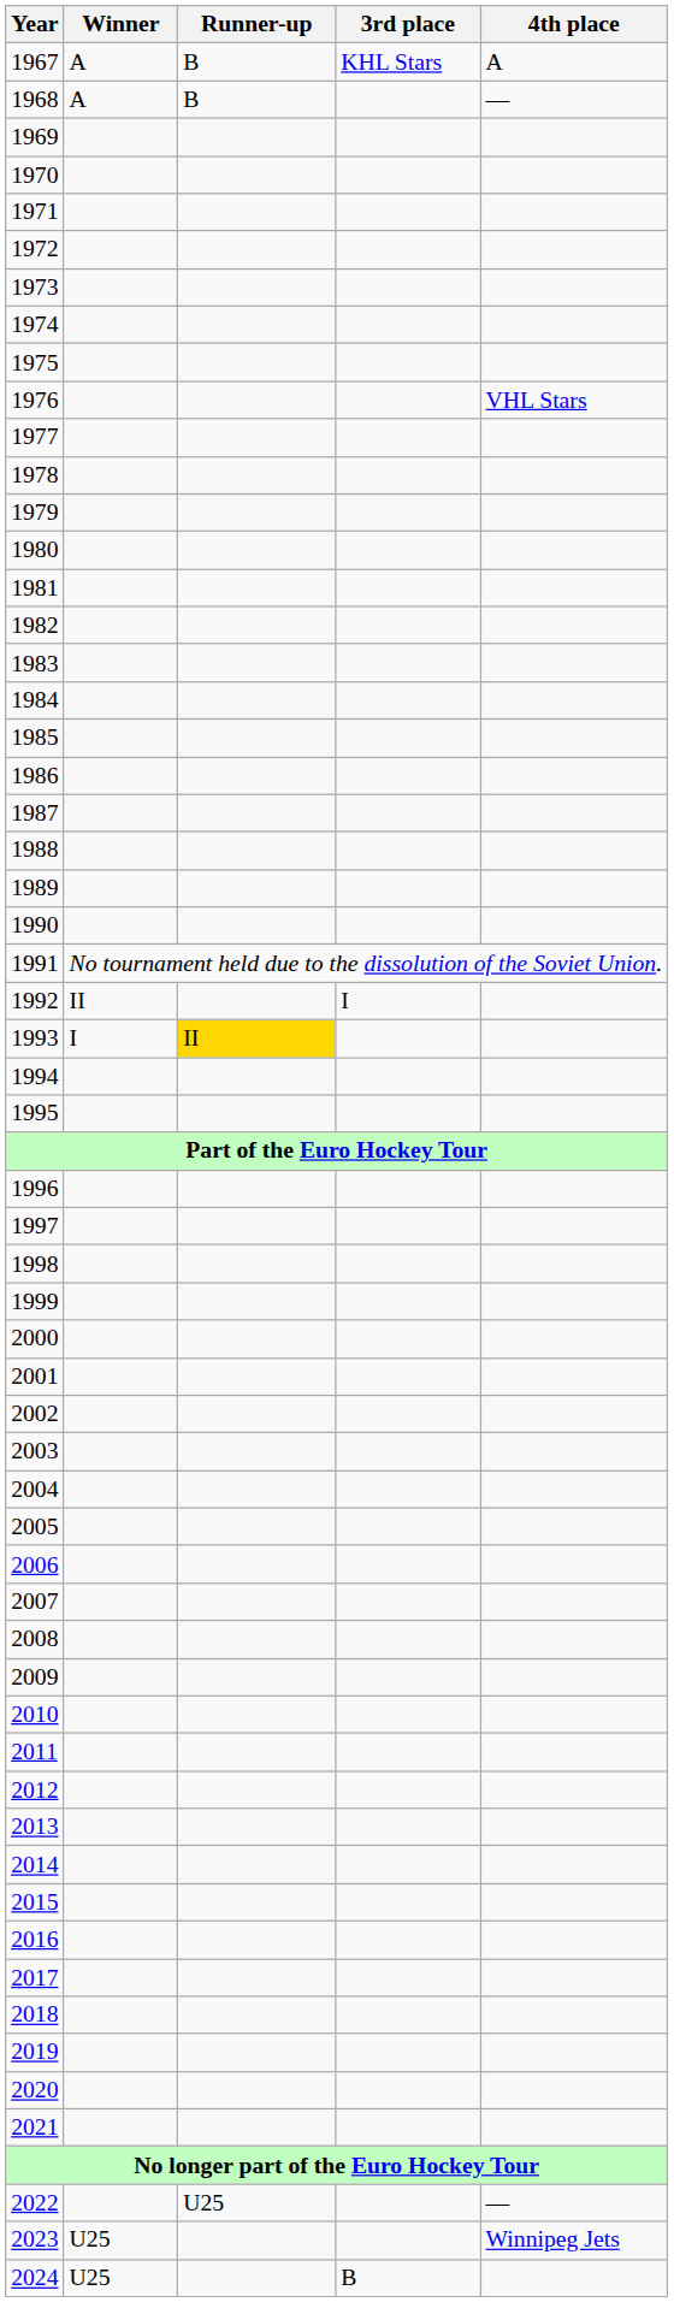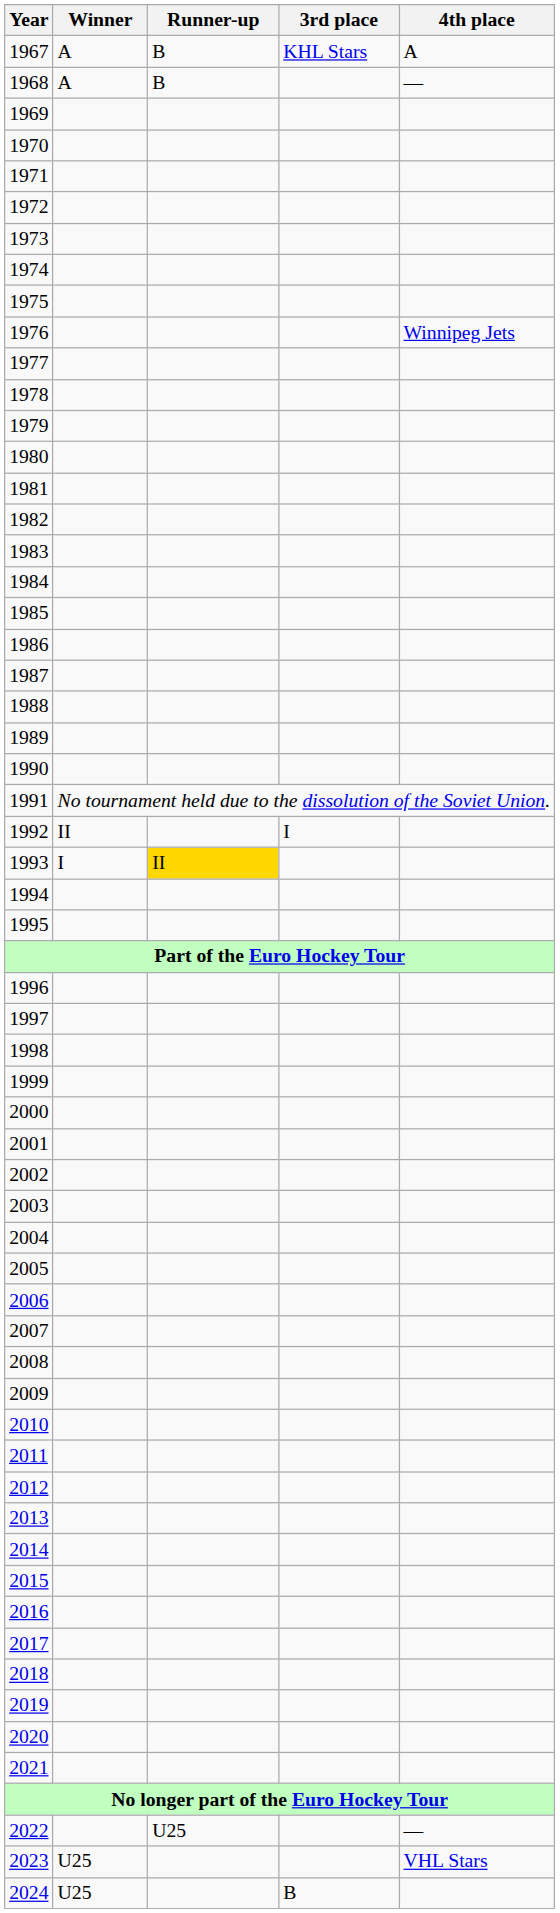 <table class="wikitable">
 <tr>
 <th>Year</th>
 <th>Winner</th>
 <th>Runner-up</th>
 <th>3rd place</th>
 <th>4th place</th>
 </tr>
 <tr>
 <td>1967</td>
 <td> A</td>
 <td> B</td>
 <td> <a href='#'>KHL Stars</a></td>
 <td> A</td>
 </tr>
 <tr>
 <td>1968</td>
 <td> A</td>
 <td> B</td>
 <td></td>
 <td>—</td>
 </tr>
 <tr>
 <td>1969</td>
 <td></td>
 <td></td>
 <td></td>
 <td></td>
 </tr>
 <tr>
 <td>1970</td>
 <td></td>
 <td></td>
 <td></td>
 <td></td>
 </tr>
 <tr>
 <td>1971</td>
 <td></td>
 <td></td>
 <td></td>
 <td></td>
 </tr>
 <tr>
 <td>1972</td>
 <td></td>
 <td></td>
 <td></td>
 <td></td>
 </tr>
 <tr>
 <td>1973</td>
 <td></td>
 <td></td>
 <td></td>
 <td></td>
 </tr>
 <tr>
 <td>1974</td>
 <td></td>
 <td></td>
 <td></td>
 <td></td>
 </tr>
 <tr>
 <td>1975</td>
 <td></td>
 <td></td>
 <td></td>
 <td></td>
 </tr>
 <tr>
 <td>1976</td>
 <td></td>
 <td></td>
 <td></td>
-<td> <a href='#'>VHL Stars</a></td>
+<td> <a href='#'>Winnipeg Jets</a></td>
 </tr>
 <tr>
 <td>1977</td>
 <td></td>
 <td></td>
 <td></td>
 <td></td>
 </tr>
 <tr>
 <td>1978</td>
 <td></td>
 <td></td>
 <td></td>
 <td></td>
 </tr>
 <tr>
 <td>1979</td>
 <td></td>
 <td></td>
 <td></td>
 <td></td>
 </tr>
 <tr>
 <td>1980</td>
 <td></td>
 <td></td>
 <td></td>
 <td></td>
 </tr>
 <tr>
 <td>1981</td>
 <td></td>
 <td></td>
 <td></td>
 <td></td>
 </tr>
 <tr>
 <td>1982</td>
 <td></td>
 <td></td>
 <td></td>
 <td></td>
 </tr>
 <tr>
 <td>1983</td>
 <td></td>
 <td></td>
 <td></td>
 <td></td>
 </tr>
 <tr>
 <td>1984</td>
 <td></td>
 <td></td>
 <td></td>
 <td></td>
 </tr>
 <tr>
 <td>1985</td>
 <td></td>
 <td></td>
 <td></td>
 <td></td>
 </tr>
 <tr>
 <td>1986</td>
 <td></td>
 <td></td>
 <td></td>
 <td></td>
 </tr>
 <tr>
 <td>1987</td>
 <td></td>
 <td></td>
 <td></td>
 <td></td>
 </tr>
 <tr>
 <td>1988</td>
 <td></td>
 <td></td>
 <td></td>
 <td></td>
 </tr>
 <tr>
 <td>1989</td>
 <td></td>
 <td></td>
 <td></td>
 <td></td>
 </tr>
 <tr>
 <td>1990</td>
 <td></td>
 <td></td>
 <td></td>
 <td></td>
 </tr>
 <tr>
 <td>1991</td>
 <td colspan="4" style="text-align: center;"><em>No tournament held due to the <a href='#'>dissolution of the Soviet Union</a>.</em></td>
 </tr>
 <tr>
 <td>1992</td>
 <td> II</td>
 <td></td>
 <td> I</td>
 <td></td>
 </tr>
 <tr>
 <td>1993</td>
 <td> I</td>
 <td style="background: gold;"> II</td>
 <td></td>
 <td></td>
 </tr>
 <tr>
 <td>1994</td>
 <td></td>
 <td></td>
 <td></td>
 <td></td>
 </tr>
 <tr>
 <td>1995</td>
 <td></td>
 <td></td>
 <td></td>
 <td></td>
 </tr>
 <tr>
 <th colspan=5 style="text-align: center; background-color: #c0ffc0">Part of the <a href='#'>Euro Hockey Tour</a></th>
 </tr>
 <tr>
 <td>1996</td>
 <td></td>
 <td></td>
 <td></td>
 <td></td>
 </tr>
 <tr>
 <td>1997</td>
 <td></td>
 <td></td>
 <td></td>
 <td></td>
 </tr>
 <tr>
 <td>1998</td>
 <td></td>
 <td></td>
 <td></td>
 <td></td>
 </tr>
 <tr>
 <td>1999</td>
 <td></td>
 <td></td>
 <td></td>
 <td></td>
 </tr>
 <tr>
 <td>2000</td>
 <td></td>
 <td></td>
 <td></td>
 <td></td>
 </tr>
 <tr>
 <td>2001</td>
 <td></td>
 <td></td>
 <td></td>
 <td></td>
 </tr>
 <tr>
 <td>2002</td>
 <td></td>
 <td></td>
 <td></td>
 <td></td>
 </tr>
 <tr>
 <td>2003</td>
 <td></td>
 <td></td>
 <td></td>
 <td></td>
 </tr>
 <tr>
 <td>2004</td>
 <td></td>
 <td></td>
 <td></td>
 <td></td>
 </tr>
 <tr>
 <td>2005</td>
 <td></td>
 <td></td>
 <td></td>
 <td></td>
 </tr>
 <tr>
 <td><a href='#'>2006</a></td>
 <td></td>
 <td></td>
 <td></td>
 <td></td>
 </tr>
 <tr>
 <td>2007</td>
 <td></td>
 <td></td>
 <td></td>
 <td></td>
 </tr>
 <tr>
 <td>2008</td>
 <td></td>
 <td></td>
 <td></td>
 <td></td>
 </tr>
 <tr>
 <td>2009</td>
 <td></td>
 <td></td>
 <td></td>
 <td></td>
 </tr>
 <tr>
 <td><a href='#'>2010</a></td>
 <td></td>
 <td></td>
 <td></td>
 <td></td>
 </tr>
 <tr>
 <td><a href='#'>2011</a></td>
 <td></td>
 <td></td>
 <td></td>
 <td></td>
 </tr>
 <tr>
 <td><a href='#'>2012</a></td>
 <td></td>
 <td></td>
 <td></td>
 <td></td>
 </tr>
 <tr>
 <td><a href='#'>2013</a></td>
 <td></td>
 <td></td>
 <td></td>
 <td></td>
 </tr>
 <tr>
 <td><a href='#'>2014</a></td>
 <td></td>
 <td></td>
 <td></td>
 <td></td>
 </tr>
 <tr>
 <td><a href='#'>2015</a></td>
 <td></td>
 <td></td>
 <td></td>
 <td></td>
 </tr>
 <tr>
 <td><a href='#'>2016</a></td>
 <td></td>
 <td></td>
 <td></td>
 <td></td>
 </tr>
 <tr>
 <td><a href='#'>2017</a></td>
 <td></td>
 <td></td>
 <td></td>
 <td></td>
 </tr>
 <tr>
 <td><a href='#'>2018</a></td>
 <td></td>
 <td></td>
 <td></td>
 <td></td>
 </tr>
 <tr>
 <td><a href='#'>2019</a></td>
 <td></td>
 <td></td>
 <td></td>
 <td></td>
 </tr>
 <tr>
 <td><a href='#'>2020</a></td>
 <td></td>
 <td></td>
 <td></td>
 <td></td>
 </tr>
 <tr>
 <td><a href='#'>2021</a></td>
 <td></td>
 <td></td>
 <td></td>
 <td></td>
 </tr>
 <tr>
 <th colspan=5 style="text-align: center; background-color: #c0ffc0">No longer part of the <a href='#'>Euro Hockey Tour</a></th>
 </tr>
 <tr>
 <td><a href='#'>2022</a></td>
 <td></td>
 <td> U25</td>
 <td></td>
 <td>—</td>
 </tr>
 <tr>
 <td><a href='#'>2023</a></td>
 <td> U25</td>
 <td></td>
 <td></td>
-<td> <a href='#'>Winnipeg Jets</a></td>
+<td> <a href='#'>VHL Stars</a></td>
 </tr>
 <tr>
 <td><a href='#'>2024</a></td>
 <td> U25</td>
 <td></td>
 <td> B</td>
 <td></td>
 </tr>
 </table>
